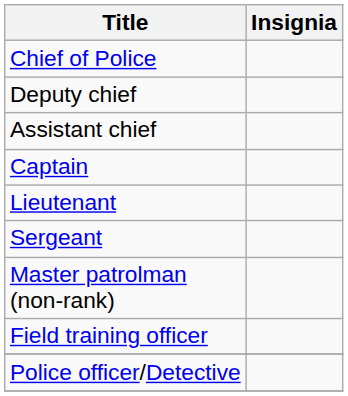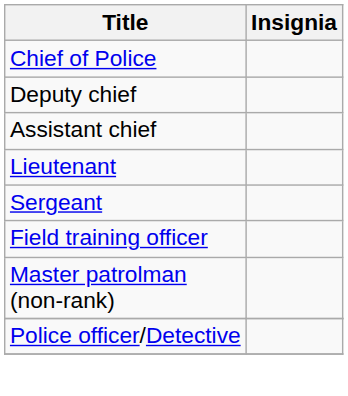 <table class="wikitable">
 <tr>
 <th>Title</th>
 <th>Insignia</th>
 </tr>
 <tr>
 <td><a href='#'>Chief of Police</a></td>
 <td></td>
 </tr>
 <tr>
 <td>Deputy chief</td>
 <td></td>
 </tr>
 <tr>
 <td>Assistant chief</td>
 <td></td>
 </tr>
 <tr>
-<td><a href='#'>Captain</a></td>
-<td></td>
-</tr>
-<tr>
 <td><a href='#'>Lieutenant</a></td>
 <td></td>
 </tr>
 <tr>
 <td><a href='#'>Sergeant</a></td>
 <td></td>
 </tr>
 <tr>
-<td><a href='#'>Master patrolman</a><br>(non-rank)</td>
+<td><a href='#'>Field training officer</a></td>
 <td></td>
 </tr>
 <tr>
-<td><a href='#'>Field training officer</a></td>
+<td><a href='#'>Master patrolman</a><br>(non-rank)</td>
 <td></td>
 </tr>
 <tr>
 </tr>
 <tr>
 <td><a href='#'>Police officer</a>/<a href='#'>Detective</a></td>
 <td></td>
 </tr>
 <tr>
 </tr>
 </table>
